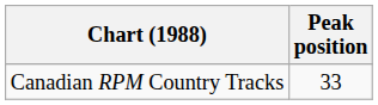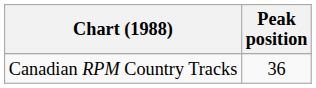 <table class="wikitable sortable">
 <tr>
 <th align="left">Chart (1988)</th>
 <th align="center">Peak<br>position</th>
 </tr>
 <tr>
 </tr>
 <tr>
 <td align="left">Canadian <em>RPM</em> Country Tracks</td>
-<td align="center">33</td>
+<td align="center">36</td>
 </tr>
 </table>
